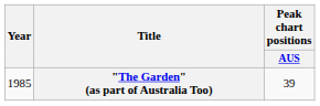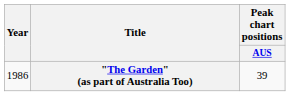 <table class="wikitable plainrowheaders" style="text-align:center;" border="1">
 <tr>
 <th scope="col" rowspan="2" style="width:1em;">Year</th>
 <th scope="col" rowspan="2" style="width:19em;">Title</th>
 <th scope="col" colspan="1">Peak chart positions</th>
 </tr>
 <tr>
 <th scope="col" style="width:3em;font-size:90%;"><a href='#'>AUS</a><br></th>
 </tr>
 <tr>
-<td>1985</td>
+<td>1986</td>
 <th scope="row">"<a href='#'>The Garden</a>"<br><span>(as part of Australia Too)</span></th>
 <td>39</td>
 </tr>
 </table>
